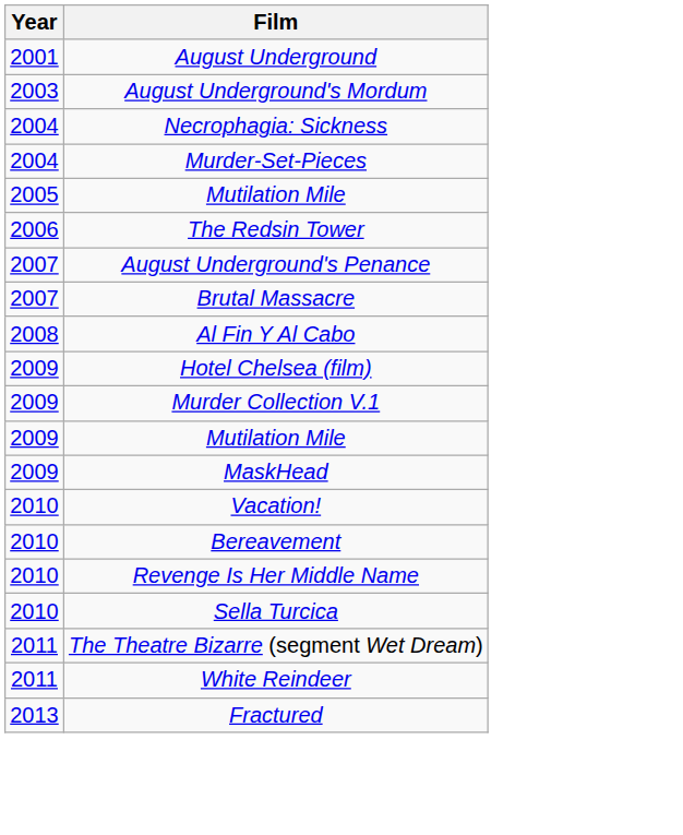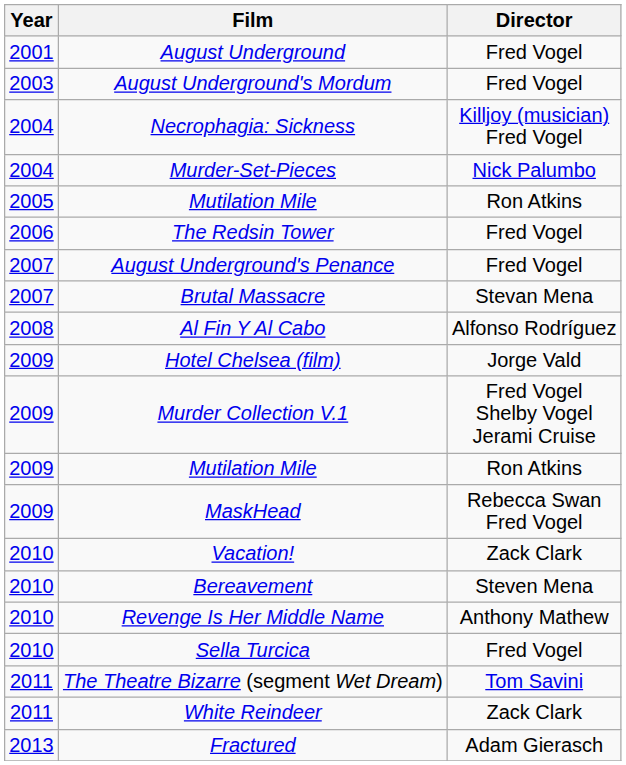 <table class=wikitable style=text-align:center>
 <tr>
 <th>Year</th>
 <th>Film</th>
+<th>Director</th>
 </tr>
 <tr>
 <td><a href='#'>2001</a></td>
 <td><em><a href='#'>August Underground</a></em></td>
+<td>Fred Vogel</td>
 </tr>
 <tr>
 <td><a href='#'>2003</a></td>
 <td><em><a href='#'>August Underground's Mordum</a></em></td>
+<td>Fred Vogel</td>
 </tr>
 <tr>
 <td><a href='#'>2004</a></td>
 <td><em><a href='#'>Necrophagia: Sickness</a></em></td>
+<td><a href='#'>Killjoy (musician)</a><br>Fred Vogel</td>
 </tr>
 <tr>
 <td><a href='#'>2004</a></td>
 <td><em><a href='#'>Murder-Set-Pieces</a></em></td>
+<td><a href='#'>Nick Palumbo</a></td>
 </tr>
 <tr>
 <td><a href='#'>2005</a></td>
 <td><em><a href='#'>Mutilation Mile</a></em></td>
+<td>Ron Atkins</td>
 </tr>
 <tr>
 <td><a href='#'>2006</a></td>
 <td><em><a href='#'>The Redsin Tower</a></em></td>
+<td>Fred Vogel</td>
 </tr>
 <tr>
 <td><a href='#'>2007</a></td>
 <td><em><a href='#'>August Underground's Penance</a></em></td>
+<td>Fred Vogel</td>
 </tr>
 <tr>
 <td><a href='#'>2007</a></td>
 <td><em><a href='#'>Brutal Massacre</a></em></td>
+<td>Stevan Mena</td>
 </tr>
 <tr>
 <td><a href='#'>2008</a></td>
 <td><em><a href='#'>Al Fin Y Al Cabo</a></em></td>
+<td>Alfonso Rodríguez</td>
 </tr>
 <tr>
 <td><a href='#'>2009</a></td>
 <td><em><a href='#'>Hotel Chelsea (film)</a></em></td>
+<td>Jorge Vald</td>
 </tr>
 <tr>
 <td><a href='#'>2009</a></td>
 <td><em><a href='#'>Murder Collection V.1</a></em></td>
+<td>Fred Vogel<br> Shelby Vogel <br> Jerami Cruise</td>
 </tr>
 <tr>
 <td><a href='#'>2009</a></td>
 <td><em><a href='#'>Mutilation Mile</a></em></td>
+<td>Ron Atkins</td>
 </tr>
 <tr>
 <td><a href='#'>2009</a></td>
 <td><em><a href='#'>MaskHead</a></em></td>
+<td>Rebecca Swan<br>Fred Vogel</td>
 </tr>
 <tr>
 <td><a href='#'>2010</a></td>
 <td><em><a href='#'>Vacation!</a></em></td>
+<td>Zack Clark</td>
 </tr>
 <tr>
 <td><a href='#'>2010</a></td>
 <td><em><a href='#'>Bereavement</a></em></td>
+<td>Steven Mena</td>
 </tr>
 <tr>
 <td><a href='#'>2010</a></td>
 <td><em><a href='#'>Revenge Is Her Middle Name</a></em></td>
+<td>Anthony Mathew</td>
 </tr>
 <tr>
 <td><a href='#'>2010</a></td>
 <td><em><a href='#'>Sella Turcica</a></em></td>
+<td>Fred Vogel</td>
 </tr>
 <tr>
 <td><a href='#'>2011</a></td>
 <td><em><a href='#'>The Theatre Bizarre</a></em> (segment <em>Wet Dream</em>)</td>
+<td><a href='#'>Tom Savini</a></td>
 </tr>
 <tr>
 <td><a href='#'>2011</a></td>
 <td><em><a href='#'>White Reindeer</a></em></td>
+<td>Zack Clark</td>
 </tr>
 <tr>
 <td><a href='#'>2013</a></td>
 <td><em><a href='#'>Fractured</a></em></td>
+<td>Adam Gierasch</td>
 </tr>
 </table>
